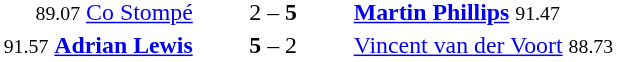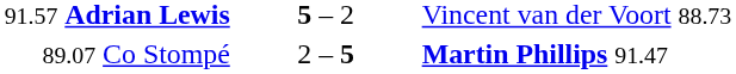 <table style="text-align:center">
 <tr>
 <th width=223></th>
 <th width=100></th>
 <th width=223></th>
 </tr>
 <tr>
+<td align=right><small><span>91.57</span></small> <strong><a href='#'>Adrian Lewis</a></strong> </td>
+<td><strong>5</strong> – 2</td>
+<td align=left> <a href='#'>Vincent van der Voort</a> <small><span>88.73</span></small></td>
+</tr>
+<tr>
 <td align=right><small><span>89.07</span></small> <a href='#'>Co Stompé</a> </td>
 <td>2 – <strong>5</strong></td>
 <td align=left> <strong><a href='#'>Martin Phillips</a></strong> <small><span>91.47</span></small></td>
 </tr>
-<tr>
-<td align=right><small><span>91.57</span></small> <strong><a href='#'>Adrian Lewis</a></strong> </td>
-<td><strong>5</strong> – 2</td>
-<td align=left> <a href='#'>Vincent van der Voort</a> <small><span>88.73</span></small></td>
-</tr>
 </table>
